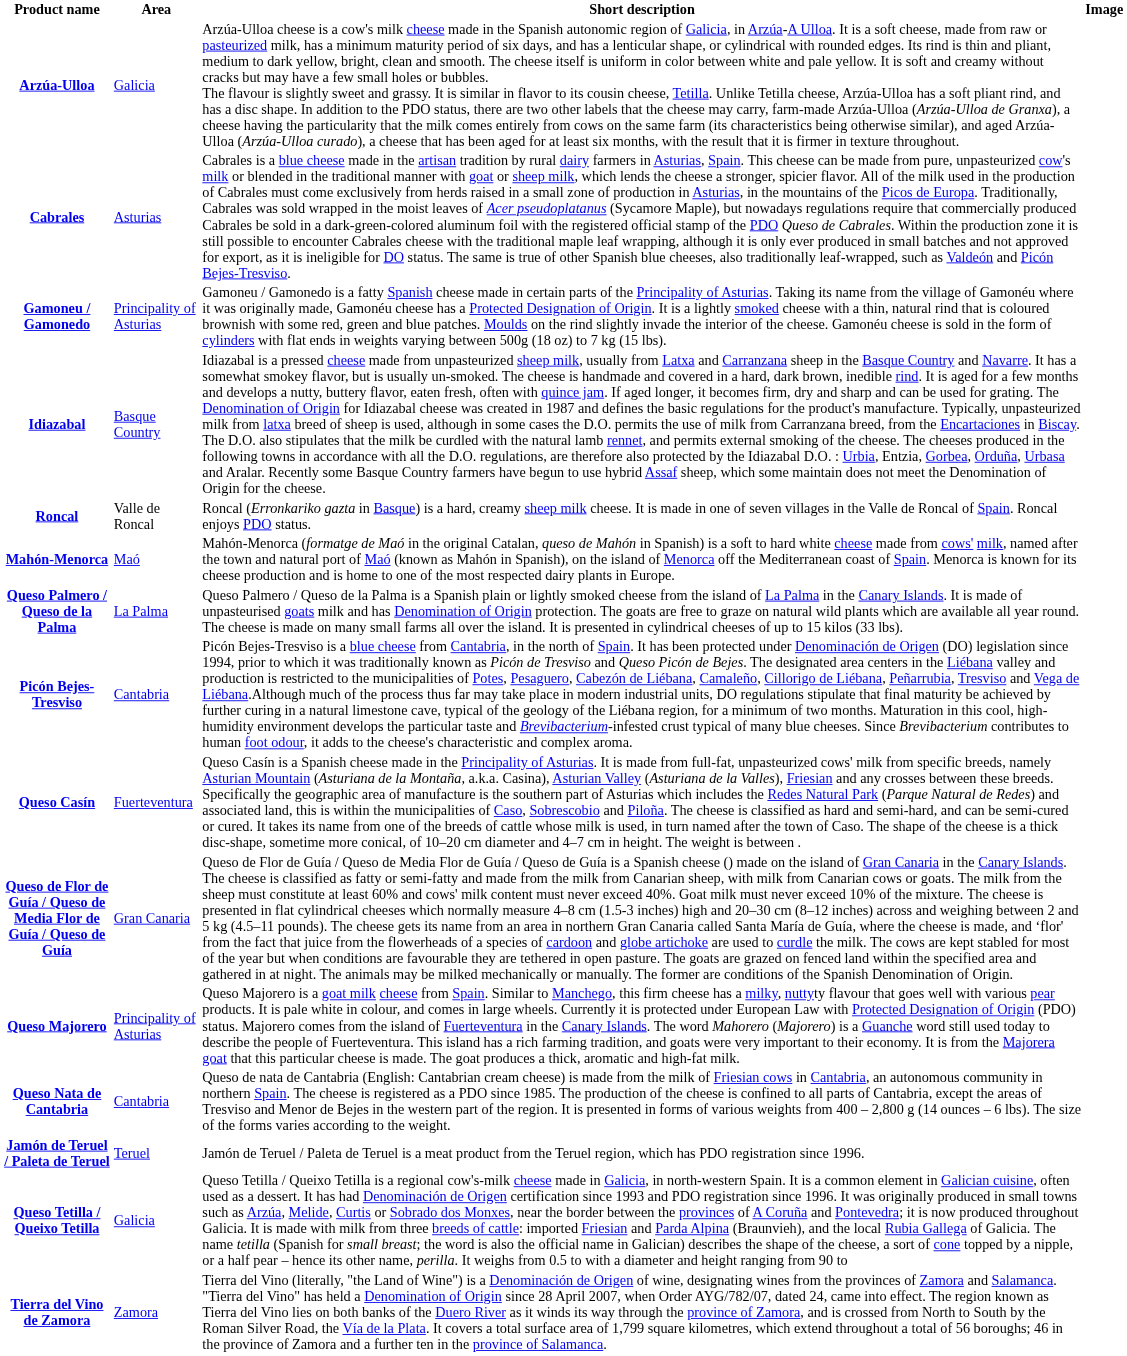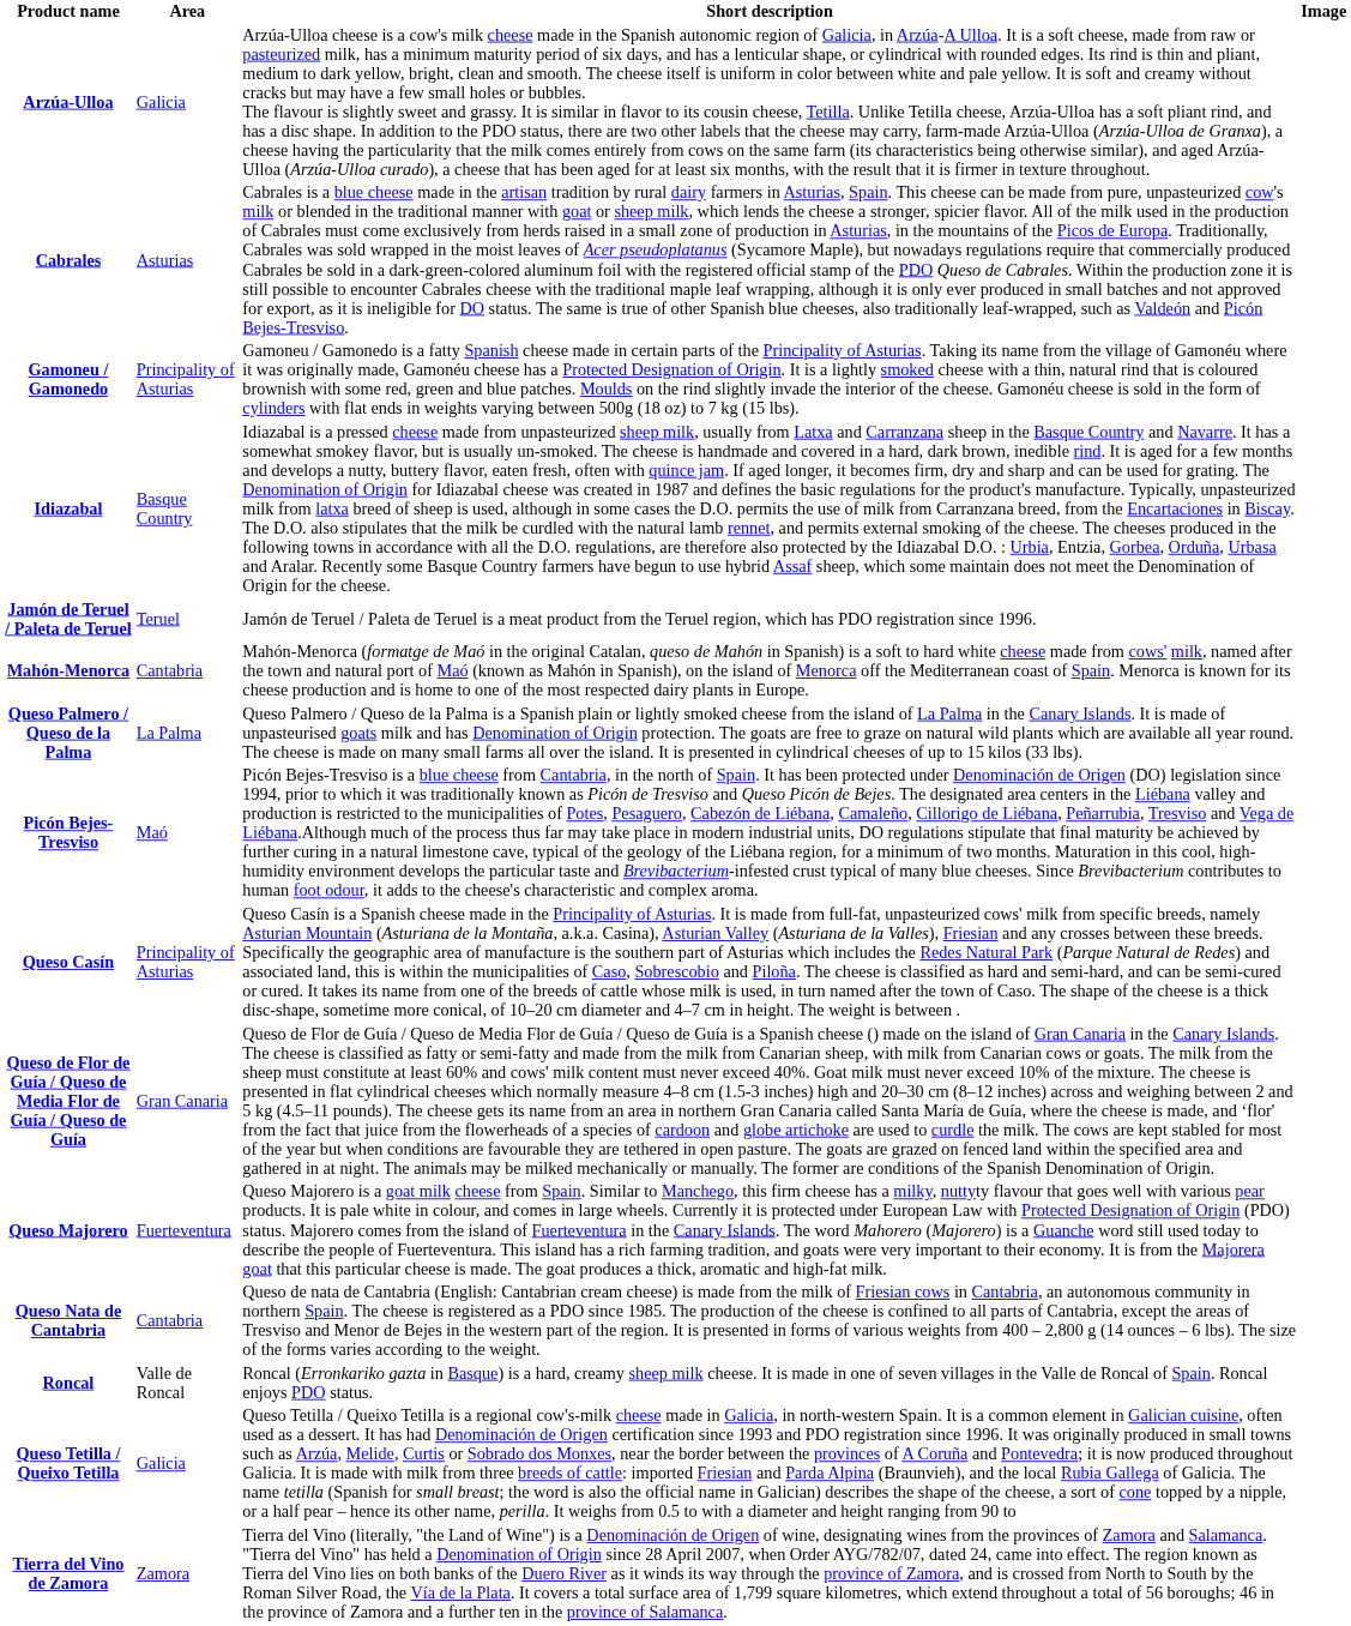 <table>
 <tr>
 <th>Product name</th>
 <th>Area</th>
 <th>Short description</th>
 <th>Image</th>
 </tr>
 <tr>
 <th><a href='#'>Arzúa-Ulloa</a></th>
 <td><a href='#'>Galicia</a></td>
 <td>Arzúa-Ulloa cheese is a cow's milk <a href='#'>cheese</a> made in the Spanish autonomic region of <a href='#'>Galicia</a>, in <a href='#'>Arzúa</a>-<a href='#'>A Ulloa</a>. It is a soft cheese, made from raw or <a href='#'>pasteurized</a> milk, has a minimum maturity period of six days, and has a lenticular shape, or cylindrical with rounded edges. Its rind is thin and pliant, medium to dark yellow, bright, clean and smooth. The cheese itself is uniform in color between white and pale yellow. It is soft and creamy without cracks but may have a few small holes or bubbles.<br>The flavour is slightly sweet and grassy. It is similar in flavor to its cousin cheese, <a href='#'>Tetilla</a>. Unlike Tetilla cheese, Arzúa-Ulloa has a soft pliant rind, and has a disc shape. In addition to the PDO status, there are two other labels that the cheese may carry, farm-made Arzúa-Ulloa (<em>Arzúa-Ulloa de Granxa</em>), a cheese having the particularity that the milk comes entirely from cows on the same farm (its characteristics being otherwise similar), and aged Arzúa-Ulloa (<em>Arzúa-Ulloa curado</em>), a cheese that has been aged for at least six months, with the result that it is firmer in texture throughout.</td>
 <td></td>
 </tr>
 <tr>
 <th><a href='#'>Cabrales</a></th>
 <td><a href='#'>Asturias</a></td>
 <td>Cabrales is a <a href='#'>blue cheese</a> made in the <a href='#'>artisan</a> tradition by rural <a href='#'>dairy</a> farmers in <a href='#'>Asturias</a>, <a href='#'>Spain</a>. This cheese can be made from pure, unpasteurized <a href='#'>cow</a>'s <a href='#'>milk</a> or blended in the traditional manner with <a href='#'>goat</a> or <a href='#'>sheep milk</a>, which lends the cheese a stronger, spicier flavor. All of the milk used in the production of Cabrales must come exclusively from herds raised in a small zone of production in <a href='#'>Asturias</a>, in the mountains of the <a href='#'>Picos de Europa</a>. Traditionally, Cabrales was sold wrapped in the moist leaves of <em><a href='#'>Acer pseudoplatanus</a></em> (Sycamore Maple), but nowadays regulations require that commercially produced Cabrales be sold in a dark-green-colored aluminum foil with the registered official stamp of the <a href='#'>PDO</a> <em>Queso de Cabrales</em>. Within the production zone it is still possible to encounter Cabrales cheese with the traditional maple leaf wrapping, although it is only ever produced in small batches and not approved for export, as it is ineligible for <a href='#'>DO</a> status. The same is true of other Spanish blue cheeses, also traditionally leaf-wrapped, such as <a href='#'>Valdeón</a> and <a href='#'>Picón Bejes-Tresviso</a>.</td>
 <td></td>
 </tr>
 <tr>
 <th><a href='#'>Gamoneu / Gamonedo</a></th>
 <td><a href='#'>Principality of Asturias</a></td>
 <td>Gamoneu / Gamonedo is a fatty <a href='#'>Spanish</a> cheese made in certain parts of the <a href='#'>Principality of Asturias</a>. Taking its name from the village of Gamonéu where it was originally made, Gamonéu cheese has a <a href='#'>Protected Designation of Origin</a>. It is a lightly <a href='#'>smoked</a> cheese with a thin, natural rind that is coloured brownish with some red, green and blue patches. <a href='#'>Moulds</a> on the rind slightly invade the interior of the cheese. Gamonéu cheese is sold in the form of <a href='#'>cylinders</a> with flat ends in weights varying between 500g (18 oz) to 7 kg (15 lbs).</td>
 <td></td>
 </tr>
 <tr>
 <th><a href='#'>Idiazabal</a></th>
 <td><a href='#'>Basque Country</a></td>
 <td>Idiazabal is a pressed <a href='#'>cheese</a> made from unpasteurized <a href='#'>sheep milk</a>, usually from <a href='#'>Latxa</a> and <a href='#'>Carranzana</a> sheep in the <a href='#'>Basque Country</a> and <a href='#'>Navarre</a>. It has a somewhat smokey flavor, but is usually un-smoked. The cheese is handmade and covered in a hard, dark brown, inedible <a href='#'>rind</a>. It is aged for a few months and develops a nutty, buttery flavor, eaten fresh, often with <a href='#'>quince jam</a>. If aged longer, it becomes firm, dry and sharp and can be used for grating. The <a href='#'>Denomination of Origin</a> for Idiazabal cheese was created in 1987 and defines the basic regulations for the product's manufacture. Typically, unpasteurized milk from <a href='#'>latxa</a> breed of sheep is used, although in some cases the D.O. permits the use of milk from Carranzana breed, from the <a href='#'>Encartaciones</a> in <a href='#'>Biscay</a>. The D.O. also stipulates that the milk be curdled with the natural lamb <a href='#'>rennet</a>, and permits external smoking of the cheese. The cheeses produced in the following towns in accordance with all the D.O. regulations, are therefore also protected by the Idiazabal D.O. : <a href='#'>Urbia</a>, Entzia, <a href='#'>Gorbea</a>, <a href='#'>Orduña</a>, <a href='#'>Urbasa</a> and Aralar. Recently some Basque Country farmers have begun to use hybrid <a href='#'>Assaf</a> sheep, which some maintain does not meet the Denomination of Origin for the cheese.</td>
 <td></td>
 </tr>
 <tr>
-<th><a href='#'>Roncal</a></th>
-<td>Valle de Roncal</td>
-<td>Roncal (<em>Erronkariko gazta</em> in <a href='#'>Basque</a>) is a hard, creamy <a href='#'>sheep milk</a> cheese. It is made in one of seven villages in the Valle de Roncal of <a href='#'>Spain</a>. Roncal enjoys <a href='#'>PDO</a> status.</td>
+<th><a href='#'>Jamón de Teruel / Paleta de Teruel</a></th>
+<td><a href='#'>Teruel</a></td>
+<td>Jamón de Teruel / Paleta de Teruel is a meat product from the Teruel region, which has PDO registration since 1996.</td>
 <td></td>
 </tr>
 <tr>
 <th><a href='#'>Mahón-Menorca</a></th>
-<td><a href='#'>Maó</a></td>
+<td><a href='#'>Cantabria</a></td>
 <td>Mahón-Menorca (<em>formatge de Maó</em> in the original Catalan, <em>queso de Mahón</em> in Spanish) is a soft to hard white <a href='#'>cheese</a> made from <a href='#'>cows'</a> <a href='#'>milk</a>, named after the town and natural port of <a href='#'>Maó</a> (known as Mahón in Spanish), on the island of <a href='#'>Menorca</a> off the Mediterranean coast of <a href='#'>Spain</a>. Menorca is known for its cheese production and is home to one of the most respected dairy plants in Europe.</td>
 <td></td>
 </tr>
 <tr>
 <th><a href='#'>Queso Palmero / Queso de la Palma</a></th>
 <td><a href='#'>La Palma</a></td>
 <td>Queso Palmero / Queso de la Palma is a Spanish plain or lightly smoked cheese from the island of <a href='#'>La Palma</a> in the <a href='#'>Canary Islands</a>. It is made of unpasteurised <a href='#'>goats</a> milk and has <a href='#'>Denomination of Origin</a> protection. The goats are free to graze on natural wild plants which are available all year round. The cheese is made on many small farms all over the island. It is presented in cylindrical cheeses of up to 15 kilos (33 lbs).</td>
 <td></td>
 </tr>
 <tr>
 <th><a href='#'>Picón Bejes-Tresviso</a></th>
-<td><a href='#'>Cantabria</a></td>
+<td><a href='#'>Maó</a></td>
 <td>Picón Bejes-Tresviso is a <a href='#'>blue cheese</a> from <a href='#'>Cantabria</a>, in the north of <a href='#'>Spain</a>. It has been protected under <a href='#'>Denominación de Origen</a> (DO) legislation since 1994, prior to which it was traditionally known as <em>Picón de Tresviso</em> and <em>Queso Picón de Bejes</em>. The designated area centers in the <a href='#'>Liébana</a> valley and production is restricted to the municipalities of <a href='#'>Potes</a>, <a href='#'>Pesaguero</a>, <a href='#'>Cabezón de Liébana</a>, <a href='#'>Camaleño</a>, <a href='#'>Cillorigo de Liébana</a>, <a href='#'>Peñarrubia</a>, <a href='#'>Tresviso</a> and <a href='#'>Vega de Liébana</a>.Although much of the process thus far may take place in modern industrial units, DO regulations stipulate that final maturity be achieved by further curing in a natural limestone cave, typical of the geology of the Liébana region, for a minimum of two months. Maturation in this cool, high-humidity environment develops the particular taste and <em><a href='#'>Brevibacterium</a></em>-infested crust typical of many blue cheeses. Since <em>Brevibacterium</em> contributes to human <a href='#'>foot odour</a>, it adds to the cheese's characteristic and complex aroma.</td>
 <td></td>
 </tr>
 <tr>
 <th><a href='#'>Queso Casín</a></th>
-<td><a href='#'>Fuerteventura</a></td>
+<td><a href='#'>Principality of Asturias</a></td>
 <td>Queso Casín is a Spanish cheese made in the <a href='#'>Principality of Asturias</a>. It is made from full-fat, unpasteurized cows' milk from specific breeds, namely <a href='#'>Asturian Mountain</a> (<em>Asturiana de la Montaña</em>, a.k.a. Casina), <a href='#'>Asturian Valley</a> (<em>Asturiana de la Valles</em>), <a href='#'>Friesian</a> and any crosses between these breeds. Specifically the geographic area of manufacture is the southern part of Asturias which includes the <a href='#'>Redes Natural Park</a> (<em>Parque Natural de Redes</em>) and associated land, this is within the municipalities of <a href='#'>Caso</a>, <a href='#'>Sobrescobio</a> and <a href='#'>Piloña</a>. The cheese is classified as hard and semi-hard, and can be semi-cured or cured. It takes its name from one of the breeds of cattle whose milk is used, in turn named after the town of Caso. The shape of the cheese is a thick disc-shape, sometime more conical, of 10–20 cm diameter and 4–7 cm in height. The weight is between .</td>
 <td></td>
 </tr>
 <tr>
 <th><a href='#'>Queso de Flor de Guía / Queso de Media Flor de Guía / Queso de Guía</a></th>
 <td><a href='#'>Gran Canaria</a></td>
 <td>Queso de Flor de Guía / Queso de Media Flor de Guía / Queso de Guía is a Spanish cheese () made on the island of <a href='#'>Gran Canaria</a> in the <a href='#'>Canary Islands</a>. The cheese is classified as fatty or semi-fatty and made from the milk from Canarian sheep, with milk from Canarian cows or goats. The milk from the sheep must constitute at least 60% and cows' milk content must never exceed 40%. Goat milk must never exceed 10% of the mixture. The cheese is presented in flat cylindrical cheeses which normally measure 4–8 cm (1.5-3 inches) high and 20–30 cm (8–12 inches) across and weighing between 2 and 5 kg (4.5–11 pounds). The cheese gets its name from an area in northern Gran Canaria called Santa María de Guía, where the cheese is made, and ‘flor' from the fact that juice from the flowerheads of a species of <a href='#'>cardoon</a> and <a href='#'>globe artichoke</a> are used to <a href='#'>curdle</a> the milk. The cows are kept stabled for most of the year but when conditions are favourable they are tethered in open pasture. The goats are grazed on fenced land within the specified area and gathered in at night. The animals may be milked mechanically or manually. The former are conditions of the Spanish Denomination of Origin.</td>
 <td></td>
 </tr>
 <tr>
 <th><a href='#'>Queso Majorero</a></th>
-<td><a href='#'>Principality of Asturias</a></td>
+<td><a href='#'>Fuerteventura</a></td>
 <td>Queso Majorero is a <a href='#'>goat milk</a> <a href='#'>cheese</a> from <a href='#'>Spain</a>. Similar to <a href='#'>Manchego</a>, this firm cheese has a <a href='#'>milky</a>, <a href='#'>nutty</a>ty flavour that goes well with various <a href='#'>pear</a> products. It is pale white in colour, and comes in large wheels. Currently it is protected under European Law with <a href='#'>Protected Designation of Origin</a> (PDO) status. Majorero comes from the island of <a href='#'>Fuerteventura</a> in the <a href='#'>Canary Islands</a>. The word <em>Mahorero</em> (<em>Majorero</em>) is a <a href='#'>Guanche</a> word still used today to describe the people of Fuerteventura. This island has a rich farming tradition, and goats were very important to their economy. It is from the <a href='#'>Majorera</a> <a href='#'>goat</a> that this particular cheese is made. The goat produces a thick, aromatic and high-fat milk.</td>
 <td></td>
 </tr>
 <tr>
 <th><a href='#'>Queso Nata de Cantabria</a></th>
 <td><a href='#'>Cantabria</a></td>
 <td>Queso de nata de Cantabria (English: Cantabrian cream cheese) is made from the milk of <a href='#'>Friesian cows</a> in <a href='#'>Cantabria</a>, an autonomous community in northern <a href='#'>Spain</a>. The cheese is registered as a PDO since 1985. The production of the cheese is confined to all parts of Cantabria, except the areas of Tresviso and Menor de Bejes in the western part of the region. It is presented in forms of various weights from 400 – 2,800 g (14 ounces – 6 lbs). The size of the forms varies according to the weight.</td>
 <td></td>
 </tr>
 <tr>
-<th><a href='#'>Jamón de Teruel / Paleta de Teruel</a></th>
-<td><a href='#'>Teruel</a></td>
-<td>Jamón de Teruel / Paleta de Teruel is a meat product from the Teruel region, which has PDO registration since 1996.</td>
+<th><a href='#'>Roncal</a></th>
+<td>Valle de Roncal</td>
+<td>Roncal (<em>Erronkariko gazta</em> in <a href='#'>Basque</a>) is a hard, creamy <a href='#'>sheep milk</a> cheese. It is made in one of seven villages in the Valle de Roncal of <a href='#'>Spain</a>. Roncal enjoys <a href='#'>PDO</a> status.</td>
 <td></td>
 </tr>
 <tr>
 <th><a href='#'>Queso Tetilla / Queixo Tetilla</a></th>
 <td><a href='#'>Galicia</a></td>
 <td>Queso Tetilla / Queixo Tetilla is a regional cow's-milk <a href='#'>cheese</a> made in <a href='#'>Galicia</a>, in north-western Spain. It is a common element in <a href='#'>Galician cuisine</a>, often used as a dessert. It has had <a href='#'>Denominación de Origen</a> certification since 1993 and PDO registration since 1996. It was originally produced in small towns such as <a href='#'>Arzúa</a>, <a href='#'>Melide</a>, <a href='#'>Curtis</a> or <a href='#'>Sobrado dos Monxes</a>, near the border between the <a href='#'>provinces</a> of <a href='#'>A Coruña</a> and <a href='#'>Pontevedra</a>; it is now produced throughout Galicia. It is made with milk from three <a href='#'>breeds of cattle</a>: imported <a href='#'>Friesian</a> and <a href='#'>Parda Alpina</a> (Braunvieh), and the local <a href='#'>Rubia Gallega</a> of Galicia. The name <em>tetilla</em> (Spanish for <em>small breast</em>; the word is also the official name in Galician) describes the shape of the cheese, a sort of <a href='#'>cone</a> topped by a nipple, or a half pear – hence its other name, <em>perilla</em>. It weighs from 0.5 to  with a diameter and height ranging from 90 to </td>
 <td></td>
 </tr>
 <tr>
 <th><a href='#'>Tierra del Vino de Zamora</a></th>
 <td><a href='#'>Zamora</a></td>
 <td>Tierra del Vino (literally, "the Land of Wine") is a <a href='#'>Denominación de Origen</a> of wine, designating wines from the provinces of <a href='#'>Zamora</a> and <a href='#'>Salamanca</a>. "Tierra del Vino" has held a <a href='#'>Denomination of Origin</a> since 28 April 2007, when Order AYG/782/07, dated 24, came into effect. The region known as Tierra del Vino lies on both banks of the <a href='#'>Duero River</a> as it winds its way through the <a href='#'>province of Zamora</a>, and is crossed from North to South by the Roman Silver Road, the <a href='#'>Vía de la Plata</a>. It covers a total surface area of 1,799 square kilometres, which extend throughout a total of 56 boroughs; 46 in the province of Zamora and a further ten in the <a href='#'>province of Salamanca</a>.</td>
 <td></td>
 </tr>
 <tr>
 </tr>
 </table>
